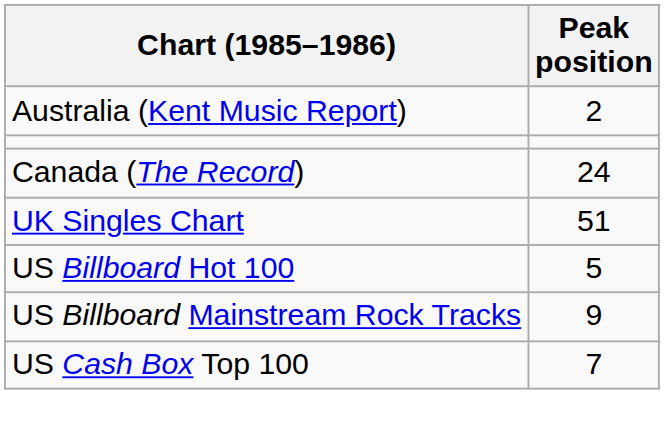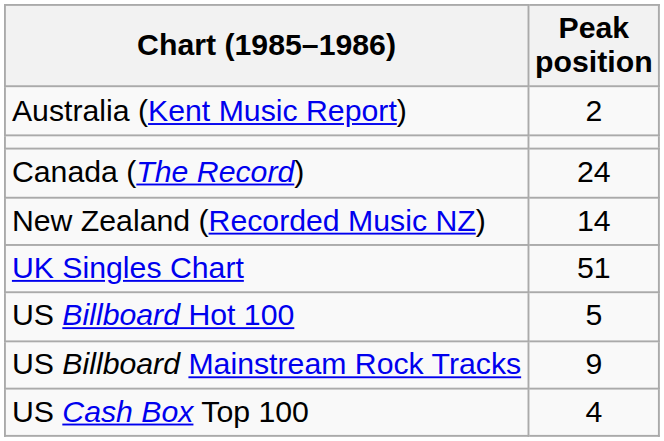 <table class="wikitable sortable">
 <tr>
 <th>Chart (1985–1986)</th>
 <th>Peak<br>position</th>
 </tr>
 <tr>
 <td>Australia (<a href='#'>Kent Music Report</a>)</td>
 <td style="text-align:center;">2</td>
 </tr>
 <tr>
 <td></td>
 </tr>
 <tr>
 <td>Canada (<a href='#'><em>The Record</em></a>)</td>
 <td style="text-align:center;">24</td>
 </tr>
 <tr>
+<td>New Zealand (<a href='#'>Recorded Music NZ</a>)</td>
+<td align="center">14</td>
+</tr>
+<tr>
 <td><a href='#'>UK Singles Chart</a></td>
 <td style="text-align:center;">51</td>
 </tr>
 <tr>
 <td>US <a href='#'><em>Billboard</em> Hot 100</a></td>
 <td style="text-align:center;">5</td>
 </tr>
 <tr>
 <td>US <em>Billboard</em> <a href='#'>Mainstream Rock Tracks</a></td>
 <td style="text-align:center;">9</td>
 </tr>
 <tr>
 <td align="left">US <a href='#'><em>Cash Box</em></a> Top 100</td>
-<td align="center">7</td>
+<td align="center">4</td>
 </tr>
 </table>
